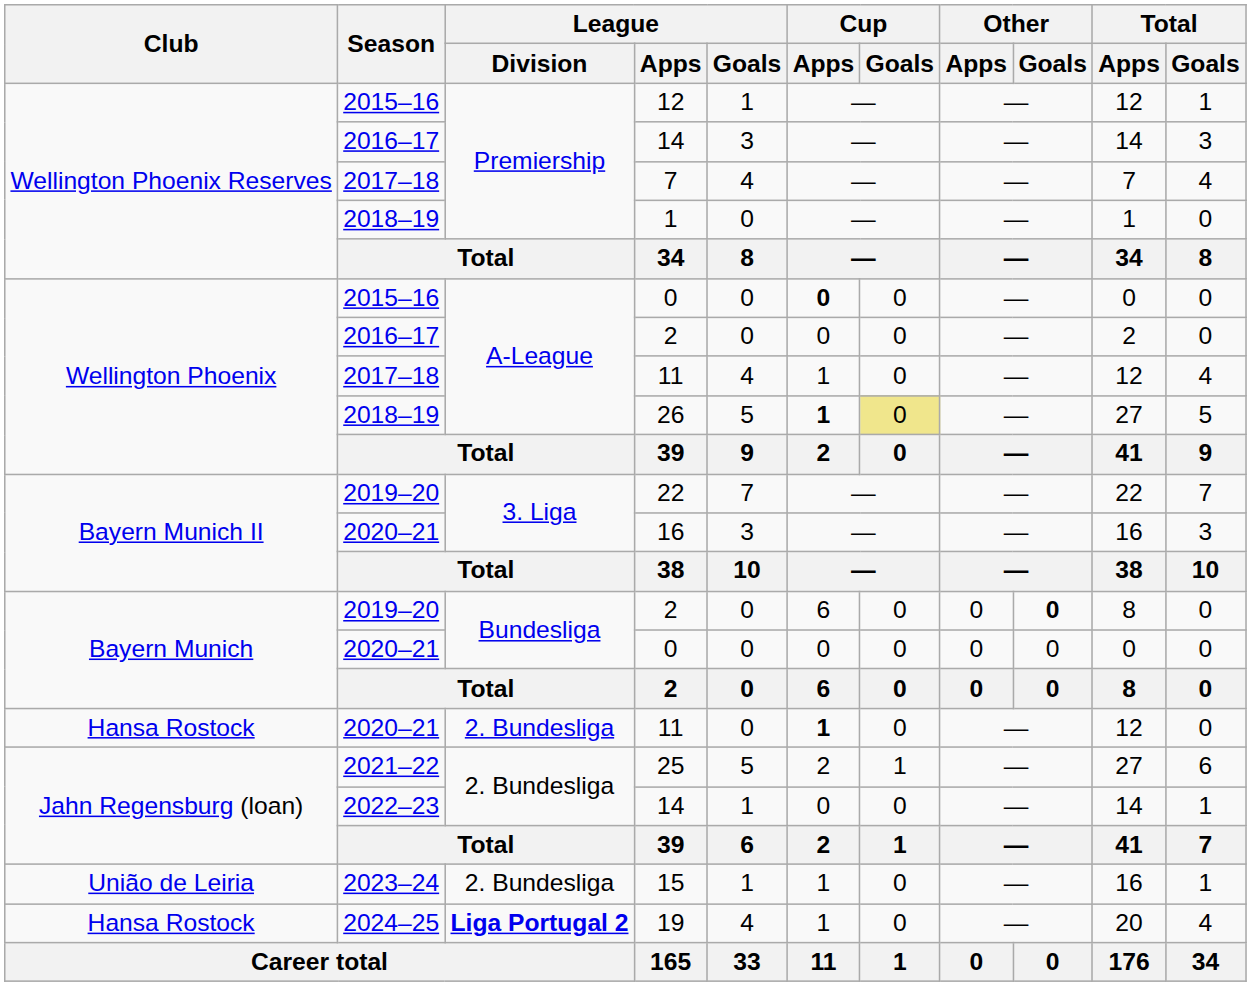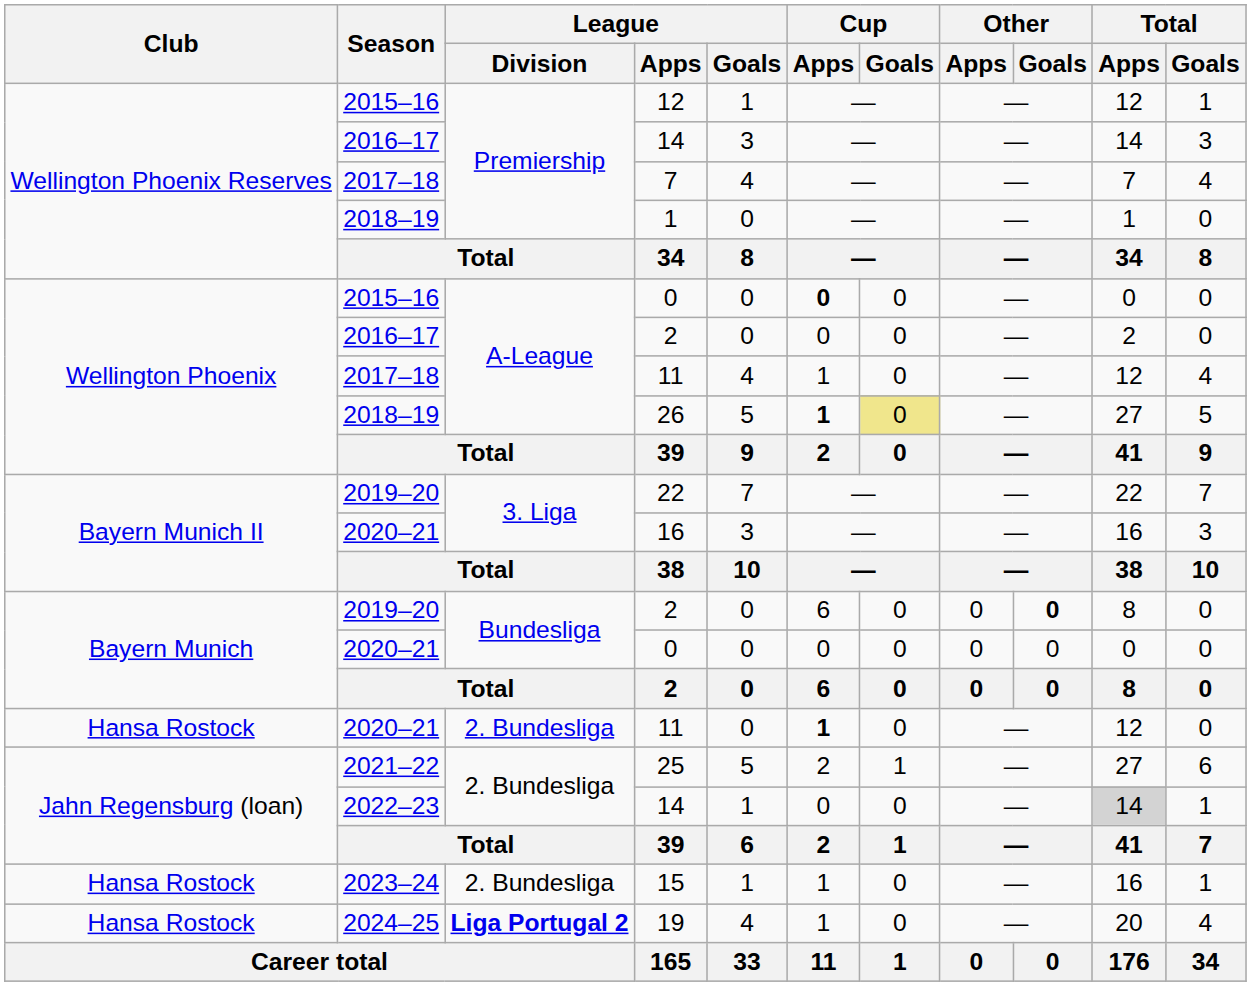 <table class="wikitable" style="text-align:center">
 <tr>
 <th rowspan="2">Club</th>
 <th rowspan="2">Season</th>
 <th colspan="3">League</th>
 <th colspan="2">Cup</th>
 <th colspan="2">Other</th>
 <th colspan="2">Total</th>
 </tr>
 <tr>
 <th>Division</th>
 <th>Apps</th>
 <th>Goals</th>
 <th>Apps</th>
 <th>Goals</th>
 <th>Apps</th>
 <th>Goals</th>
 <th>Apps</th>
 <th>Goals</th>
 </tr>
 <tr>
 <td rowspan="5"><a href='#'>Wellington Phoenix Reserves</a></td>
 <td><a href='#'>2015–16</a></td>
 <td rowspan=4><a href='#'>Premiership</a></td>
 <td>12</td>
 <td>1</td>
 <td colspan="2">—</td>
 <td colspan="2">—</td>
 <td>12</td>
 <td>1</td>
 </tr>
 <tr>
 <td><a href='#'>2016–17</a></td>
 <td>14</td>
 <td>3</td>
 <td colspan="2">—</td>
 <td colspan="2">—</td>
 <td>14</td>
 <td>3</td>
 </tr>
 <tr>
 <td><a href='#'>2017–18</a></td>
 <td>7</td>
 <td>4</td>
 <td colspan="2">—</td>
 <td colspan="2">—</td>
 <td>7</td>
 <td>4</td>
 </tr>
 <tr>
 <td><a href='#'>2018–19</a></td>
 <td>1</td>
 <td>0</td>
 <td colspan="2">—</td>
 <td colspan="2">—</td>
 <td>1</td>
 <td>0</td>
 </tr>
 <tr>
 <th colspan="2">Total</th>
 <th>34</th>
 <th>8</th>
 <th colspan="2">—</th>
 <th colspan="2">—</th>
 <th>34</th>
 <th>8</th>
 </tr>
 <tr>
 <td rowspan="5"><a href='#'>Wellington Phoenix</a></td>
 <td><a href='#'>2015–16</a></td>
 <td rowspan=4><a href='#'>A-League</a></td>
 <td>0</td>
 <td>0</td>
 <td><strong>0</strong></td>
 <td>0</td>
 <td colspan="2">—</td>
 <td>0</td>
 <td>0</td>
 </tr>
 <tr>
 <td><a href='#'>2016–17</a></td>
 <td>2</td>
 <td>0</td>
 <td>0</td>
 <td>0</td>
 <td colspan="2">—</td>
 <td>2</td>
 <td>0</td>
 </tr>
 <tr>
 <td><a href='#'>2017–18</a></td>
 <td>11</td>
 <td>4</td>
 <td>1</td>
 <td>0</td>
 <td colspan="2">—</td>
 <td>12</td>
 <td>4</td>
 </tr>
 <tr>
 <td><a href='#'>2018–19</a></td>
 <td>26</td>
 <td>5</td>
 <td><strong>1</strong></td>
 <td style="background: khaki;">0</td>
 <td colspan="2">—</td>
 <td>27</td>
 <td>5</td>
 </tr>
 <tr>
 <th colspan="2">Total</th>
 <th>39</th>
 <th>9</th>
 <th>2</th>
 <th>0</th>
 <th colspan="2">—</th>
 <th>41</th>
 <th>9</th>
 </tr>
 <tr>
 <td rowspan="3"><a href='#'>Bayern Munich II</a></td>
 <td><a href='#'>2019–20</a></td>
 <td rowspan=2><a href='#'>3. Liga</a></td>
 <td>22</td>
 <td>7</td>
 <td colspan="2">—</td>
 <td colspan="2">—</td>
 <td>22</td>
 <td>7</td>
 </tr>
 <tr>
 <td><a href='#'>2020–21</a></td>
 <td>16</td>
 <td>3</td>
 <td colspan="2">—</td>
 <td colspan="2">—</td>
 <td>16</td>
 <td>3</td>
 </tr>
 <tr>
 <th colspan="2">Total</th>
 <th>38</th>
 <th>10</th>
 <th colspan="2">—</th>
 <th colspan="2">—</th>
 <th>38</th>
 <th>10</th>
 </tr>
 <tr>
 <td rowspan="3"><a href='#'>Bayern Munich</a></td>
 <td><a href='#'>2019–20</a></td>
 <td rowspan=2><a href='#'>Bundesliga</a></td>
 <td>2</td>
 <td>0</td>
 <td>6</td>
 <td>0</td>
 <td>0</td>
 <td><strong>0</strong></td>
 <td>8</td>
 <td>0</td>
 </tr>
 <tr>
 <td><a href='#'>2020–21</a></td>
 <td>0</td>
 <td>0</td>
 <td>0</td>
 <td>0</td>
 <td>0</td>
 <td>0</td>
 <td>0</td>
 <td>0</td>
 </tr>
 <tr>
 <th colspan="2">Total</th>
 <th>2</th>
 <th>0</th>
 <th>6</th>
 <th>0</th>
 <th>0</th>
 <th>0</th>
 <th>8</th>
 <th>0</th>
 </tr>
 <tr>
 <td><a href='#'>Hansa Rostock</a></td>
 <td><a href='#'>2020–21</a></td>
 <td><a href='#'>2. Bundesliga</a></td>
 <td>11</td>
 <td>0</td>
 <td><strong>1</strong></td>
 <td>0</td>
 <td colspan="2">—</td>
 <td>12</td>
 <td>0</td>
 </tr>
 <tr>
 <td rowspan="3"><a href='#'>Jahn Regensburg</a> (loan)</td>
 <td><a href='#'>2021–22</a></td>
 <td rowspan=2>2. Bundesliga</td>
 <td>25</td>
 <td>5</td>
 <td>2</td>
 <td>1</td>
 <td colspan="2">—</td>
 <td>27</td>
 <td>6</td>
 </tr>
 <tr>
 <td><a href='#'>2022–23</a></td>
 <td>14</td>
 <td>1</td>
 <td>0</td>
 <td>0</td>
 <td colspan="2">—</td>
-<td>14</td>
+<td style="background: lightgrey;">14</td>
 <td>1</td>
 </tr>
 <tr>
 <th colspan="2">Total</th>
 <th>39</th>
 <th>6</th>
 <th>2</th>
 <th>1</th>
 <th colspan="2">—</th>
 <th>41</th>
 <th>7</th>
 </tr>
 <tr>
-<td><a href='#'>União de Leiria</a></td>
+<td><a href='#'>Hansa Rostock</a></td>
 <td><a href='#'>2023–24</a></td>
 <td>2. Bundesliga</td>
 <td>15</td>
 <td>1</td>
 <td>1</td>
 <td>0</td>
 <td colspan="2">—</td>
 <td>16</td>
 <td>1</td>
 </tr>
 <tr>
 <td><a href='#'>Hansa Rostock</a></td>
 <td><a href='#'>2024–25</a></td>
 <td><strong><a href='#'>Liga Portugal 2</a></strong></td>
 <td>19</td>
 <td>4</td>
 <td>1</td>
 <td>0</td>
 <td colspan="2">—</td>
 <td>20</td>
 <td>4</td>
 </tr>
 <tr>
 <th colspan="3">Career total</th>
 <th>165</th>
 <th>33</th>
 <th>11</th>
 <th>1</th>
 <th>0</th>
 <th>0</th>
 <th>176</th>
 <th>34</th>
 </tr>
 </table>
